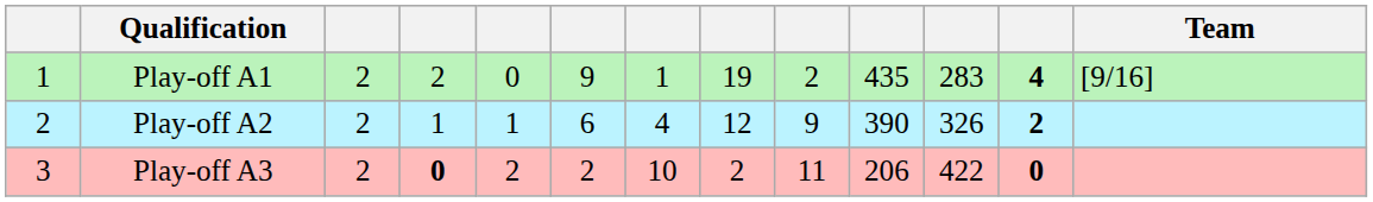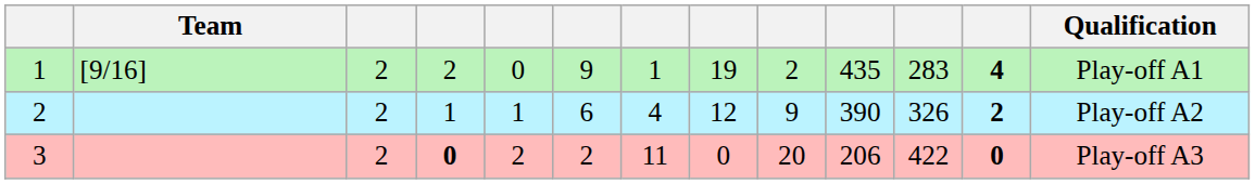 <table class=wikitable style="text-align:center" width=730>
 <tr>
 <th width=5.5%></th>
-<th width=18%>Qualification</th>
+<th width=22%>Team</th>
 <th width=5.5%></th>
 <th width=5.5%></th>
 <th width=5.5%></th>
 <th width=5.5%></th>
 <th width=5.5%></th>
 <th width=5.5%></th>
 <th width=5.5%></th>
 <th width=5.5%></th>
 <th width=5.5%></th>
 <th width=5.5%></th>
-<th width=22%>Team</th>
+<th width=18%>Qualification</th>
 </tr>
 <tr bgcolor=#bbf3bb>
 <td>1</td>
-<td>Play-off A1</td>
+<td style="text-align:left"> [9/16]</td>
 <td>2</td>
 <td>2</td>
 <td>0</td>
 <td>9</td>
 <td>1</td>
 <td>19</td>
 <td>2</td>
 <td>435</td>
 <td>283</td>
 <td><strong>4</strong></td>
-<td style="text-align:left"> [9/16]</td>
+<td>Play-off A1</td>
 </tr>
 <tr bgcolor=#bbf3ff>
 <td>2</td>
-<td>Play-off A2</td>
+<td style="text-align:left"></td>
 <td>2</td>
 <td>1</td>
 <td>1</td>
 <td>6</td>
 <td>4</td>
 <td>12</td>
 <td>9</td>
 <td>390</td>
 <td>326</td>
 <td><strong>2</strong></td>
-<td style="text-align:left"></td>
+<td>Play-off A2</td>
 </tr>
 <tr bgcolor=#ffbbbb>
 <td>3</td>
-<td>Play-off A3</td>
+<td style="text-align:left"></td>
 <td>2</td>
 <td><strong>0</strong></td>
 <td>2</td>
 <td>2</td>
-<td>10</td>
-<td>2</td>
 <td>11</td>
+<td>0</td>
+<td>20</td>
 <td>206</td>
 <td>422</td>
 <td><strong>0</strong></td>
-<td style="text-align:left"></td>
+<td>Play-off A3</td>
 </tr>
 </table>
